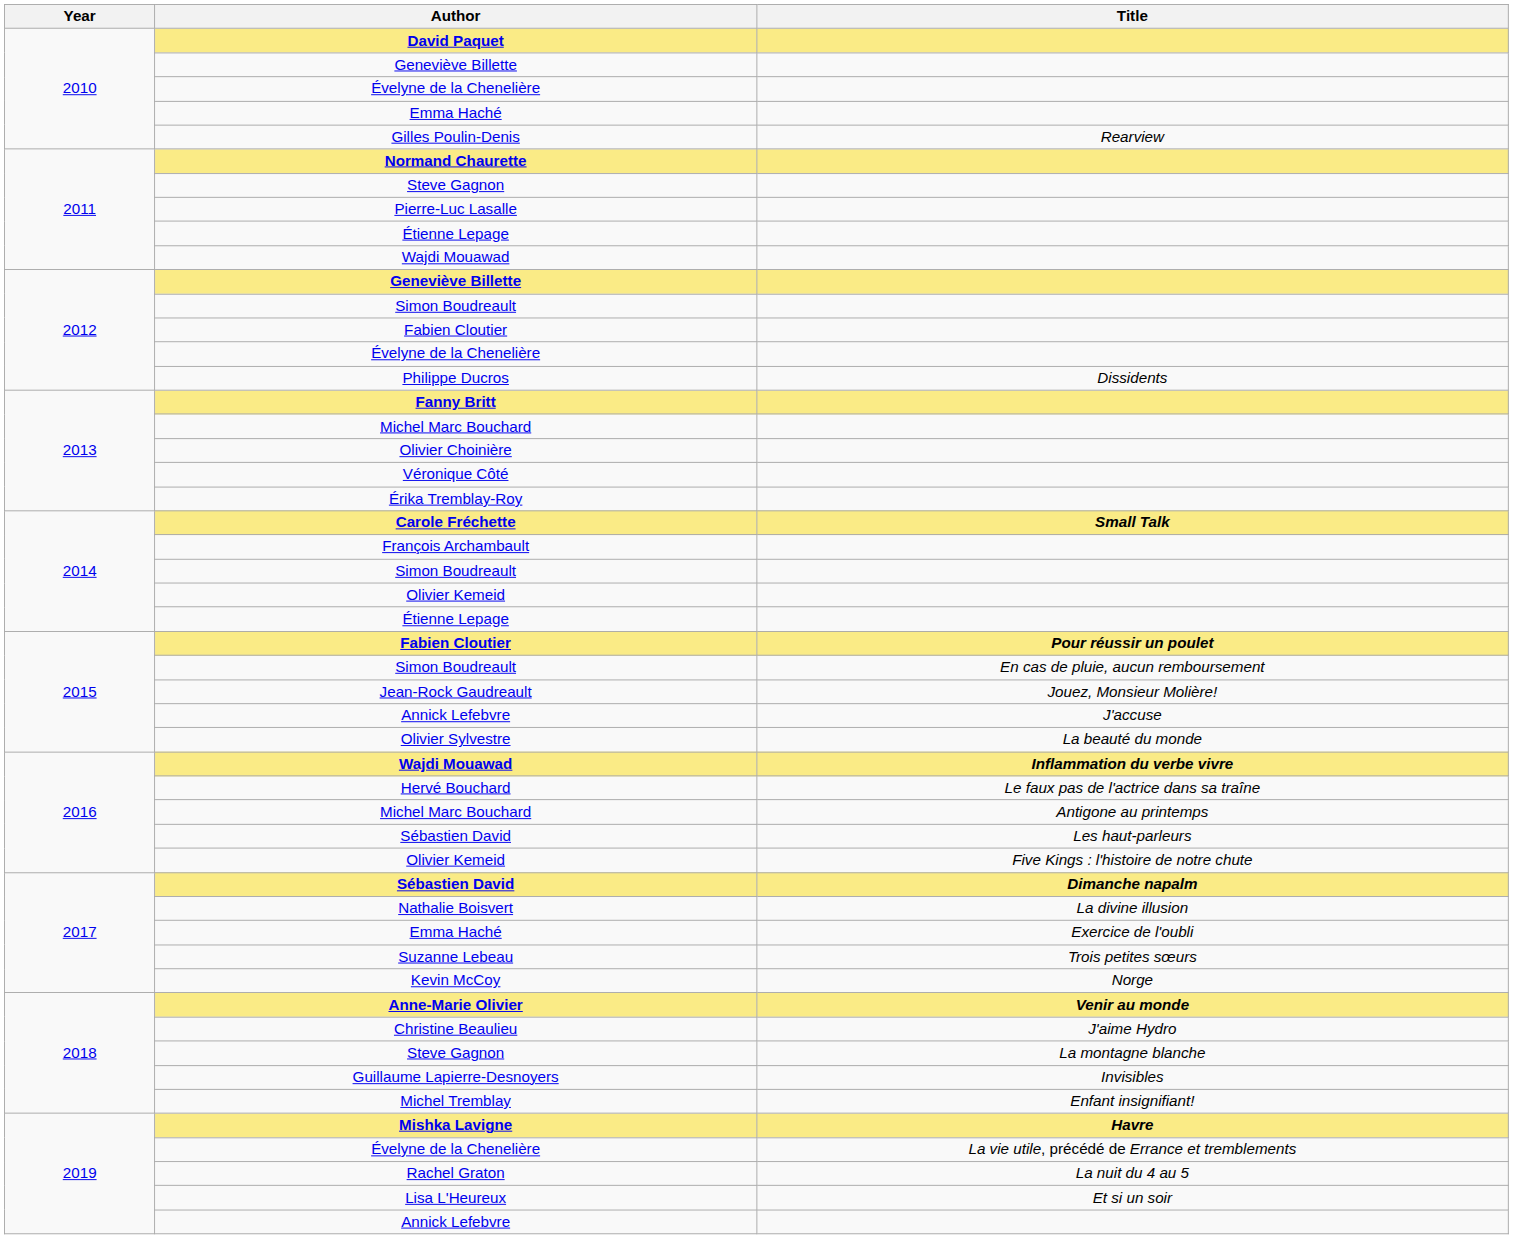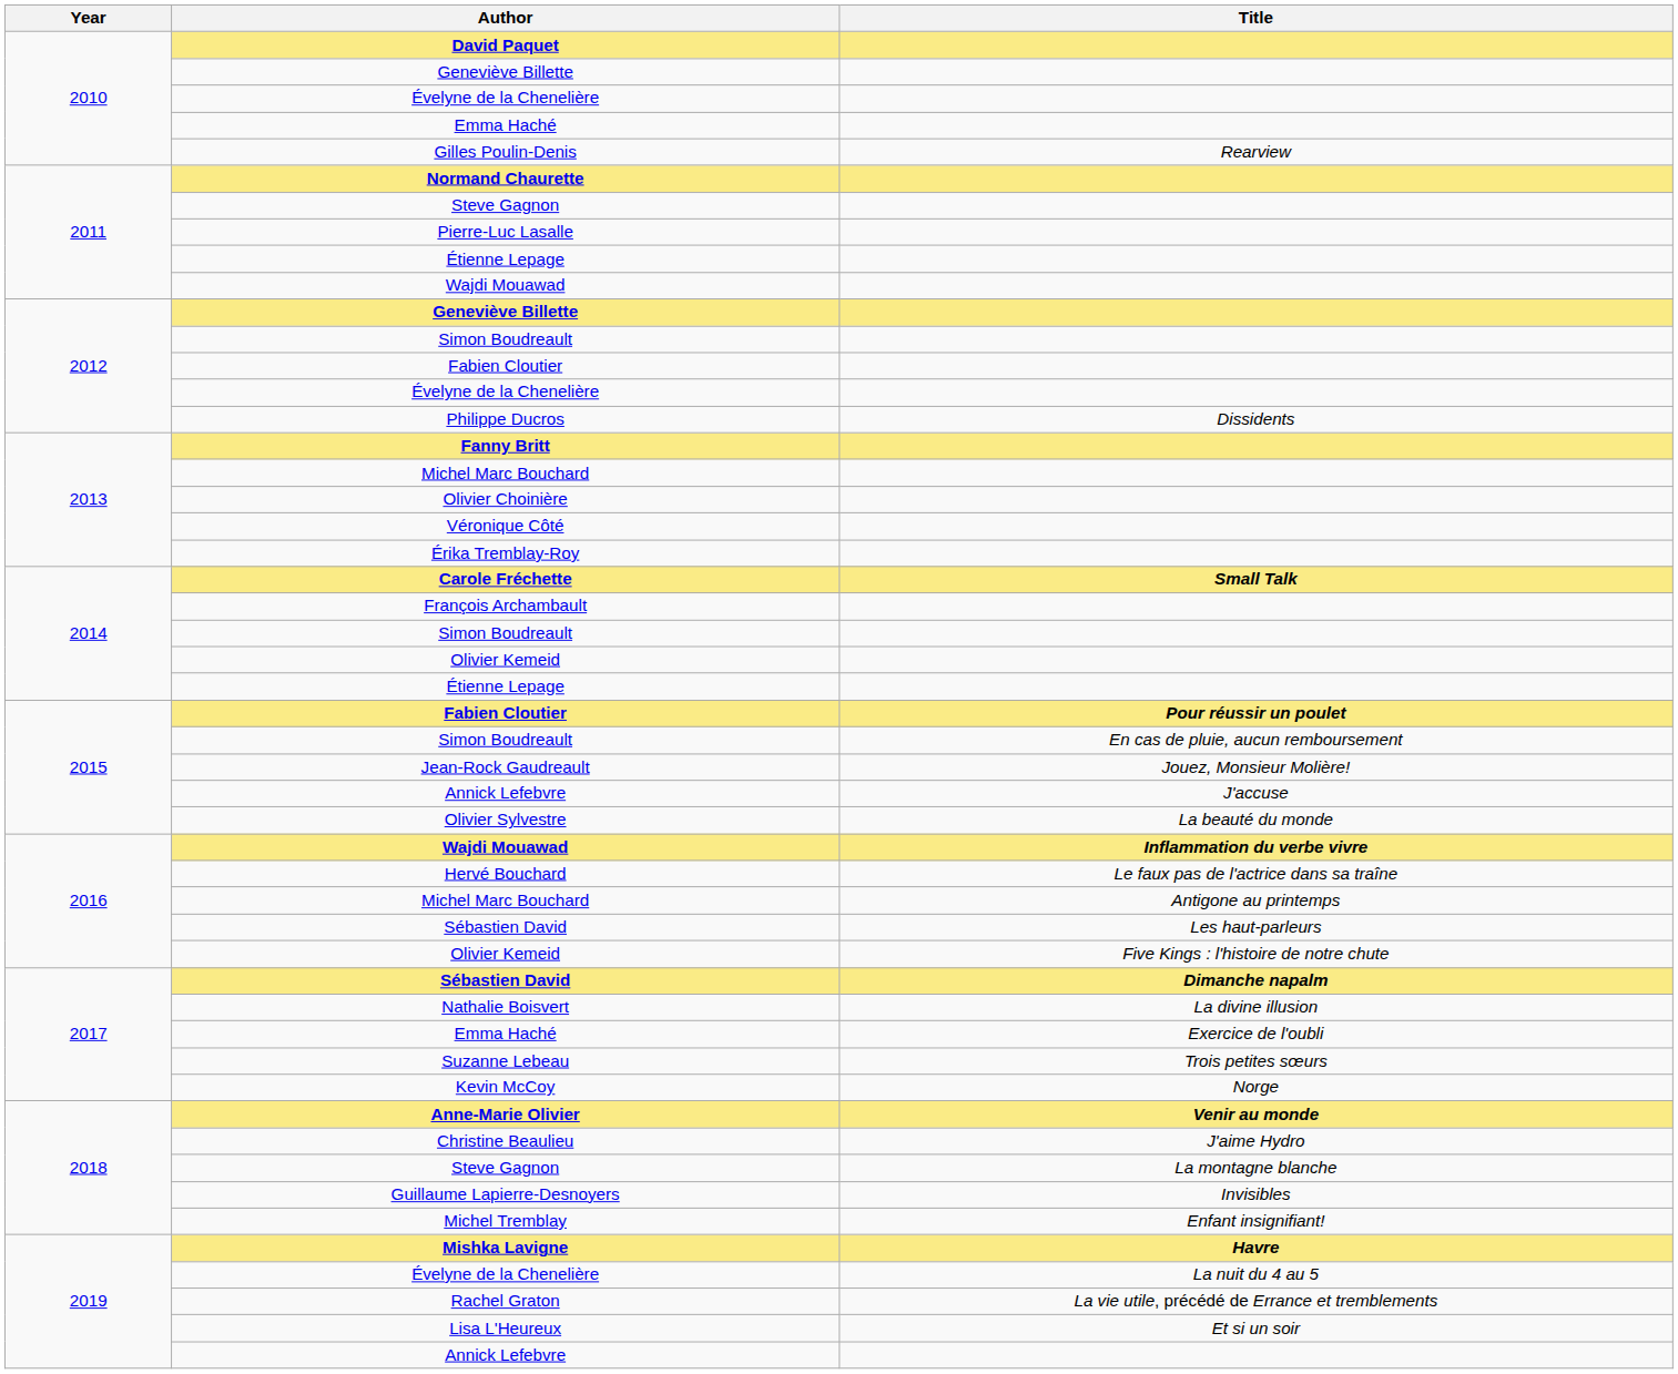 <table class="wikitable" width="100%">
 <tr>
 <th>Year</th>
 <th width="40%">Author</th>
 <th width="50%">Title</th>
 </tr>
 <tr>
 <td align="center" rowspan="5"><a href='#'>2010</a></td>
 <td align="center" style="background:#FAEB86"><strong><a href='#'>David Paquet</a></strong></td>
 <td align="center" style="background:#FAEB86"><strong><em></em></strong></td>
 </tr>
 <tr>
 <td align="center"><a href='#'>Geneviève Billette</a></td>
 <td align="center"><em></em></td>
 </tr>
 <tr>
 <td align="center"><a href='#'>Évelyne de la Chenelière</a></td>
 <td align="center"><em></em></td>
 </tr>
 <tr>
 <td align="center"><a href='#'>Emma Haché</a></td>
 <td align="center"><em></em></td>
 </tr>
 <tr>
 <td align="center"><a href='#'>Gilles Poulin-Denis</a></td>
 <td align="center"><em>Rearview</em></td>
 </tr>
 <tr>
 <td align="center" rowspan="5"><a href='#'>2011</a></td>
 <td align="center" style="background:#FAEB86"><strong><a href='#'>Normand Chaurette</a></strong></td>
 <td align="center" style="background:#FAEB86"><strong><em></em></strong></td>
 </tr>
 <tr>
 <td align="center"><a href='#'>Steve Gagnon</a></td>
 <td align="center"><em></em></td>
 </tr>
 <tr>
 <td align="center"><a href='#'>Pierre-Luc Lasalle</a></td>
 <td align="center"><em></em></td>
 </tr>
 <tr>
 <td align="center"><a href='#'>Étienne Lepage</a></td>
 <td align="center"><em></em></td>
 </tr>
 <tr>
 <td align="center"><a href='#'>Wajdi Mouawad</a></td>
 <td align="center"><em></em></td>
 </tr>
 <tr>
 <td align="center" rowspan="5"><a href='#'>2012</a></td>
 <td align="center" style="background:#FAEB86"><strong><a href='#'>Geneviève Billette</a></strong></td>
 <td align="center" style="background:#FAEB86"><strong><em></em></strong></td>
 </tr>
 <tr>
 <td align="center"><a href='#'>Simon Boudreault</a></td>
 <td align="center"><em></em></td>
 </tr>
 <tr>
 <td align="center"><a href='#'>Fabien Cloutier</a></td>
 <td align="center"><em></em></td>
 </tr>
 <tr>
 <td align="center"><a href='#'>Évelyne de la Chenelière</a></td>
 <td align="center"><em></em></td>
 </tr>
 <tr>
 <td align="center"><a href='#'>Philippe Ducros</a></td>
 <td align="center"><em>Dissidents</em></td>
 </tr>
 <tr>
 <td align="center" rowspan="5"><a href='#'>2013</a></td>
 <td align="center" style="background:#FAEB86"><strong><a href='#'>Fanny Britt</a></strong></td>
 <td align="center" style="background:#FAEB86"><strong><em></em></strong></td>
 </tr>
 <tr>
 <td align="center"><a href='#'>Michel Marc Bouchard</a></td>
 <td align="center"><em></em></td>
 </tr>
 <tr>
 <td align="center"><a href='#'>Olivier Choinière</a></td>
 <td align="center"><em></em></td>
 </tr>
 <tr>
 <td align="center"><a href='#'>Véronique Côté</a></td>
 <td align="center"><em></em></td>
 </tr>
 <tr>
 <td align="center"><a href='#'>Érika Tremblay-Roy</a></td>
 <td align="center"><em></em></td>
 </tr>
 <tr>
 <td align="center" rowspan="5"><a href='#'>2014</a></td>
 <td align="center" style="background:#FAEB86"><strong><a href='#'>Carole Fréchette</a></strong></td>
 <td align="center" style="background:#FAEB86"><strong><em>Small Talk</em></strong></td>
 </tr>
 <tr>
 <td align="center"><a href='#'>François Archambault</a></td>
 <td align="center"><em></em></td>
 </tr>
 <tr>
 <td align="center"><a href='#'>Simon Boudreault</a></td>
 <td align="center"><em></em></td>
 </tr>
 <tr>
 <td align="center"><a href='#'>Olivier Kemeid</a></td>
 <td align="center"><em></em></td>
 </tr>
 <tr>
 <td align="center"><a href='#'>Étienne Lepage</a></td>
 <td align="center"><em></em></td>
 </tr>
 <tr>
 <td align="center" rowspan="5"><a href='#'>2015</a></td>
 <td align="center"  style="background:#FAEB86"><strong><a href='#'>Fabien Cloutier</a></strong></td>
 <td align="center"  style="background:#FAEB86"><strong><em>Pour réussir un poulet</em></strong></td>
 </tr>
 <tr>
 <td align="center"><a href='#'>Simon Boudreault</a></td>
 <td align="center"><em>En cas de pluie, aucun remboursement</em></td>
 </tr>
 <tr>
 <td align="center"><a href='#'>Jean-Rock Gaudreault</a></td>
 <td align="center"><em>Jouez, Monsieur Molière!</em></td>
 </tr>
 <tr>
 <td align="center"><a href='#'>Annick Lefebvre</a></td>
 <td align="center"><em>J'accuse</em></td>
 </tr>
 <tr>
 <td align="center"><a href='#'>Olivier Sylvestre</a></td>
 <td align="center"><em>La beauté du monde</em></td>
 </tr>
 <tr>
 <td align="center" rowspan="5"><a href='#'>2016</a></td>
 <td align="center"  style="background:#FAEB86"><strong><a href='#'>Wajdi Mouawad</a></strong></td>
 <td align="center"  style="background:#FAEB86"><strong><em>Inflammation du verbe vivre</em></strong></td>
 </tr>
 <tr>
 <td align="center"><a href='#'>Hervé Bouchard</a></td>
 <td align="center"><em>Le faux pas de l'actrice dans sa traîne</em></td>
 </tr>
 <tr>
 <td align="center"><a href='#'>Michel Marc Bouchard</a></td>
 <td align="center"><em>Antigone au printemps</em></td>
 </tr>
 <tr>
 <td align="center"><a href='#'>Sébastien David</a></td>
 <td align="center"><em>Les haut-parleurs</em></td>
 </tr>
 <tr>
 <td align="center"><a href='#'>Olivier Kemeid</a></td>
 <td align="center"><em>Five Kings : l'histoire de notre chute</em></td>
 </tr>
 <tr>
 <td align="center" rowspan="5"><a href='#'>2017</a></td>
 <td align="center"  style="background:#FAEB86"><strong><a href='#'>Sébastien David</a></strong></td>
 <td align="center"  style="background:#FAEB86"><strong><em>Dimanche napalm</em></strong></td>
 </tr>
 <tr>
 <td align="center"><a href='#'>Nathalie Boisvert</a></td>
 <td align="center"><em>La divine illusion</em></td>
 </tr>
 <tr>
 <td align="center"><a href='#'>Emma Haché</a></td>
 <td align="center"><em>Exercice de l'oubli</em></td>
 </tr>
 <tr>
 <td align="center"><a href='#'>Suzanne Lebeau</a></td>
 <td align="center"><em>Trois petites sœurs</em></td>
 </tr>
 <tr>
 <td align="center"><a href='#'>Kevin McCoy</a></td>
 <td align="center"><em>Norge</em></td>
 </tr>
 <tr>
 <td align="center" rowspan="5"><a href='#'>2018</a></td>
 <td align="center"  style="background:#FAEB86"><strong><a href='#'>Anne-Marie Olivier</a></strong></td>
 <td align="center"  style="background:#FAEB86"><strong><em>Venir au monde</em></strong></td>
 </tr>
 <tr>
 <td align="center"><a href='#'>Christine Beaulieu</a></td>
 <td align="center"><em>J'aime Hydro</em></td>
 </tr>
 <tr>
 <td align="center"><a href='#'>Steve Gagnon</a></td>
 <td align="center"><em>La montagne blanche</em></td>
 </tr>
 <tr>
 <td align="center"><a href='#'>Guillaume Lapierre-Desnoyers</a></td>
 <td align="center"><em>Invisibles</em></td>
 </tr>
 <tr>
 <td align="center"><a href='#'>Michel Tremblay</a></td>
 <td align="center"><em>Enfant insignifiant!</em></td>
 </tr>
 <tr>
 <td align="center" rowspan="5"><a href='#'>2019</a></td>
 <td align="center"  style="background:#FAEB86"><strong><a href='#'>Mishka Lavigne</a></strong></td>
 <td align="center"  style="background:#FAEB86"><strong><em>Havre</em></strong></td>
 </tr>
 <tr>
 <td align="center"><a href='#'>Évelyne de la Chenelière</a></td>
-<td align="center"><em>La vie utile</em>, précédé de <em>Errance et tremblements</em></td>
+<td align="center"><em>La nuit du 4 au 5</em></td>
 </tr>
 <tr>
 <td align="center"><a href='#'>Rachel Graton</a></td>
-<td align="center"><em>La nuit du 4 au 5</em></td>
+<td align="center"><em>La vie utile</em>, précédé de <em>Errance et tremblements</em></td>
 </tr>
 <tr>
 <td align="center"><a href='#'>Lisa L'Heureux</a></td>
 <td align="center"><em>Et si un soir</em></td>
 </tr>
 <tr>
 <td align="center"><a href='#'>Annick Lefebvre</a></td>
 <td align="center"><em></em></td>
 </tr>
 </table>
